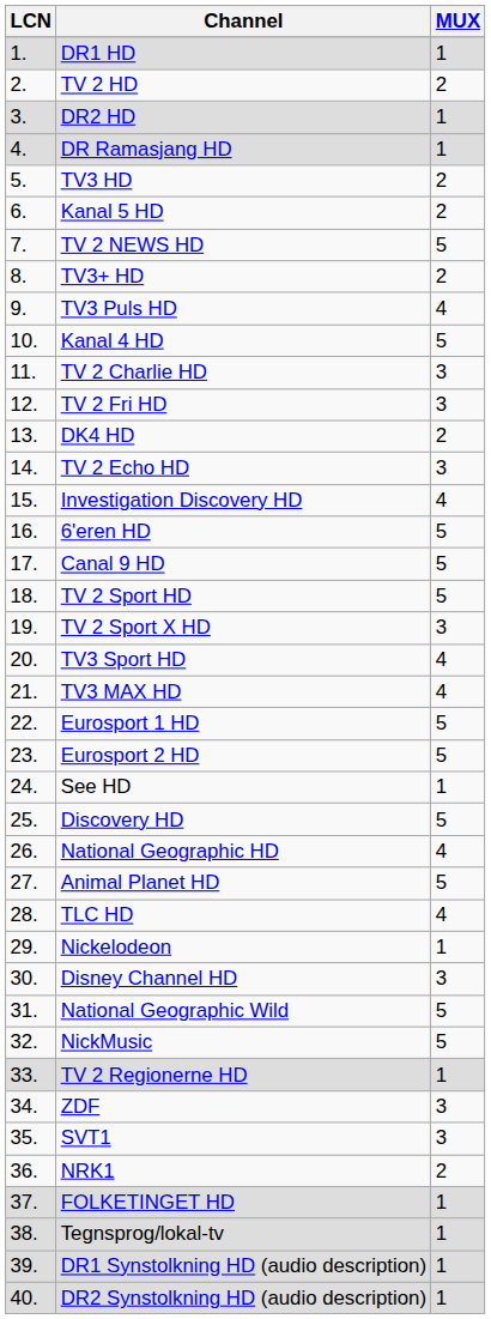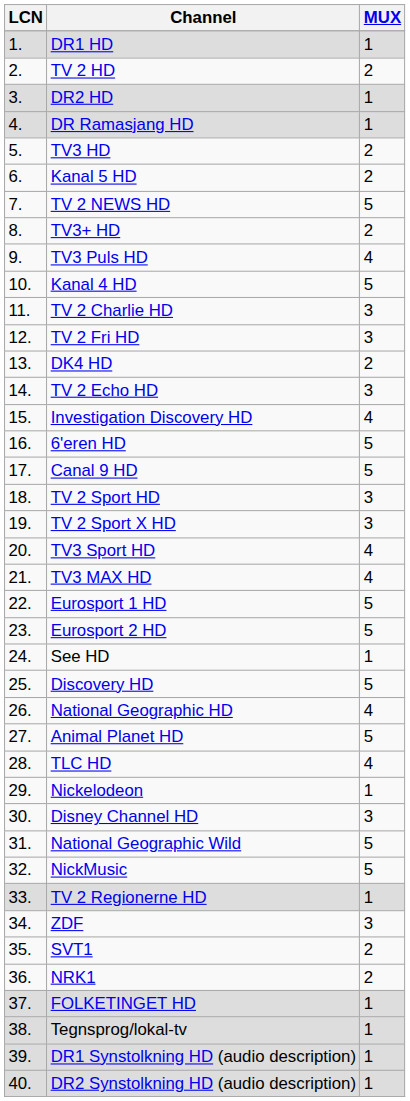 <table class="sortable wikitable">
 <tr>
 <th>LCN</th>
 <th>Channel</th>
 <th><a href='#'>MUX</a></th>
 </tr>
 <tr>
 </tr>
 <tr bgcolor="#DDDDDD">
 <td>1.</td>
 <td><a href='#'>DR1 HD</a></td>
 <td>1</td>
 </tr>
 <tr>
 <td>2.</td>
 <td><a href='#'>TV 2 HD</a></td>
 <td>2</td>
 </tr>
 <tr bgcolor="#DDDDDD">
 <td>3.</td>
 <td><a href='#'>DR2 HD</a></td>
 <td>1</td>
 </tr>
 <tr bgcolor="#DDDDDD">
 <td>4.</td>
 <td><a href='#'>DR Ramasjang HD</a></td>
 <td>1</td>
 </tr>
 <tr>
 <td>5.</td>
 <td><a href='#'>TV3 HD</a></td>
 <td>2</td>
 </tr>
 <tr>
 <td>6.</td>
 <td><a href='#'>Kanal 5 HD</a></td>
 <td>2</td>
 </tr>
 <tr>
 <td>7.</td>
 <td><a href='#'>TV 2 NEWS HD</a></td>
 <td>5</td>
 </tr>
 <tr>
 <td>8.</td>
 <td><a href='#'>TV3+ HD</a></td>
 <td>2</td>
 </tr>
 <tr>
 <td>9.</td>
 <td><a href='#'>TV3 Puls HD</a></td>
 <td>4</td>
 </tr>
 <tr>
 <td>10.</td>
 <td><a href='#'>Kanal 4 HD</a></td>
 <td>5</td>
 </tr>
 <tr>
 <td>11.</td>
 <td><a href='#'>TV 2 Charlie HD</a></td>
 <td>3</td>
 </tr>
 <tr>
 <td>12.</td>
 <td><a href='#'>TV 2 Fri HD</a></td>
 <td>3</td>
 </tr>
 <tr>
 <td>13.</td>
 <td><a href='#'>DK4 HD</a></td>
 <td>2</td>
 </tr>
 <tr>
 <td>14.</td>
 <td><a href='#'>TV 2 Echo HD</a></td>
 <td>3</td>
 </tr>
 <tr>
 <td>15.</td>
 <td><a href='#'>Investigation Discovery HD</a></td>
 <td>4</td>
 </tr>
 <tr>
 <td>16.</td>
 <td><a href='#'>6'eren HD</a></td>
 <td>5</td>
 </tr>
 <tr>
 <td>17.</td>
 <td><a href='#'>Canal 9 HD</a></td>
 <td>5</td>
 </tr>
 <tr>
 <td>18.</td>
 <td><a href='#'>TV 2 Sport HD</a></td>
-<td>5</td>
+<td>3</td>
 </tr>
 <tr>
 <td>19.</td>
 <td><a href='#'>TV 2 Sport X HD</a></td>
 <td>3</td>
 </tr>
 <tr>
 <td>20.</td>
 <td><a href='#'>TV3 Sport HD</a></td>
 <td>4</td>
 </tr>
 <tr>
 <td>21.</td>
 <td><a href='#'>TV3 MAX HD</a></td>
 <td>4</td>
 </tr>
 <tr>
 <td>22.</td>
 <td><a href='#'>Eurosport 1 HD</a></td>
 <td>5</td>
 </tr>
 <tr>
 <td>23.</td>
 <td><a href='#'>Eurosport 2 HD</a></td>
 <td>5</td>
 </tr>
 <tr>
 <td>24.</td>
 <td>See HD</td>
 <td>1</td>
 </tr>
 <tr>
 <td>25.</td>
 <td><a href='#'>Discovery HD</a></td>
 <td>5</td>
 </tr>
 <tr>
 <td>26.</td>
 <td><a href='#'>National Geographic HD</a></td>
 <td>4</td>
 </tr>
 <tr>
 <td>27.</td>
 <td><a href='#'>Animal Planet HD</a></td>
 <td>5</td>
 </tr>
 <tr>
 <td>28.</td>
 <td><a href='#'>TLC HD</a></td>
 <td>4</td>
 </tr>
 <tr>
 <td>29.</td>
 <td><a href='#'>Nickelodeon</a></td>
 <td>1</td>
 </tr>
 <tr>
 <td>30.</td>
 <td><a href='#'>Disney Channel HD</a></td>
 <td>3</td>
 </tr>
 <tr>
 <td>31.</td>
 <td><a href='#'>National Geographic Wild</a></td>
 <td>5</td>
 </tr>
 <tr>
 <td>32.</td>
 <td><a href='#'>NickMusic</a></td>
 <td>5</td>
 </tr>
 <tr bgcolor="#DDDDDD">
 <td>33.</td>
 <td><a href='#'>TV 2 Regionerne HD</a></td>
 <td>1</td>
 </tr>
 <tr>
 <td>34.</td>
 <td><a href='#'>ZDF</a></td>
 <td>3</td>
 </tr>
 <tr>
 <td>35.</td>
 <td><a href='#'>SVT1</a></td>
-<td>3</td>
+<td>2</td>
 </tr>
 <tr>
 <td>36.</td>
 <td><a href='#'>NRK1</a></td>
 <td>2</td>
 </tr>
 <tr bgcolor="#DDDDDD">
 <td>37.</td>
 <td><a href='#'>FOLKETINGET HD</a></td>
 <td>1</td>
 </tr>
 <tr bgcolor="#DDDDDD">
 <td>38.</td>
 <td>Tegnsprog/lokal-tv</td>
 <td>1</td>
 </tr>
 <tr bgcolor="#DDDDDD">
 <td>39.</td>
 <td><a href='#'>DR1 Synstolkning HD</a> (audio description)</td>
 <td>1</td>
 </tr>
 <tr bgcolor="#DDDDDD">
 <td>40.</td>
 <td><a href='#'>DR2 Synstolkning HD</a> (audio description)</td>
 <td>1</td>
 </tr>
 <tr>
 </tr>
 </table>
